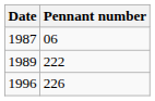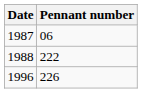 <table class="wikitable">
 <tr>
 <th>Date</th>
 <th>Pennant number</th>
 </tr>
 <tr>
 <td>1987</td>
 <td>06</td>
 </tr>
 <tr>
-<td>1989</td>
+<td>1988</td>
 <td>222</td>
 </tr>
 <tr>
 <td>1996</td>
 <td>226</td>
 </tr>
 </table>
